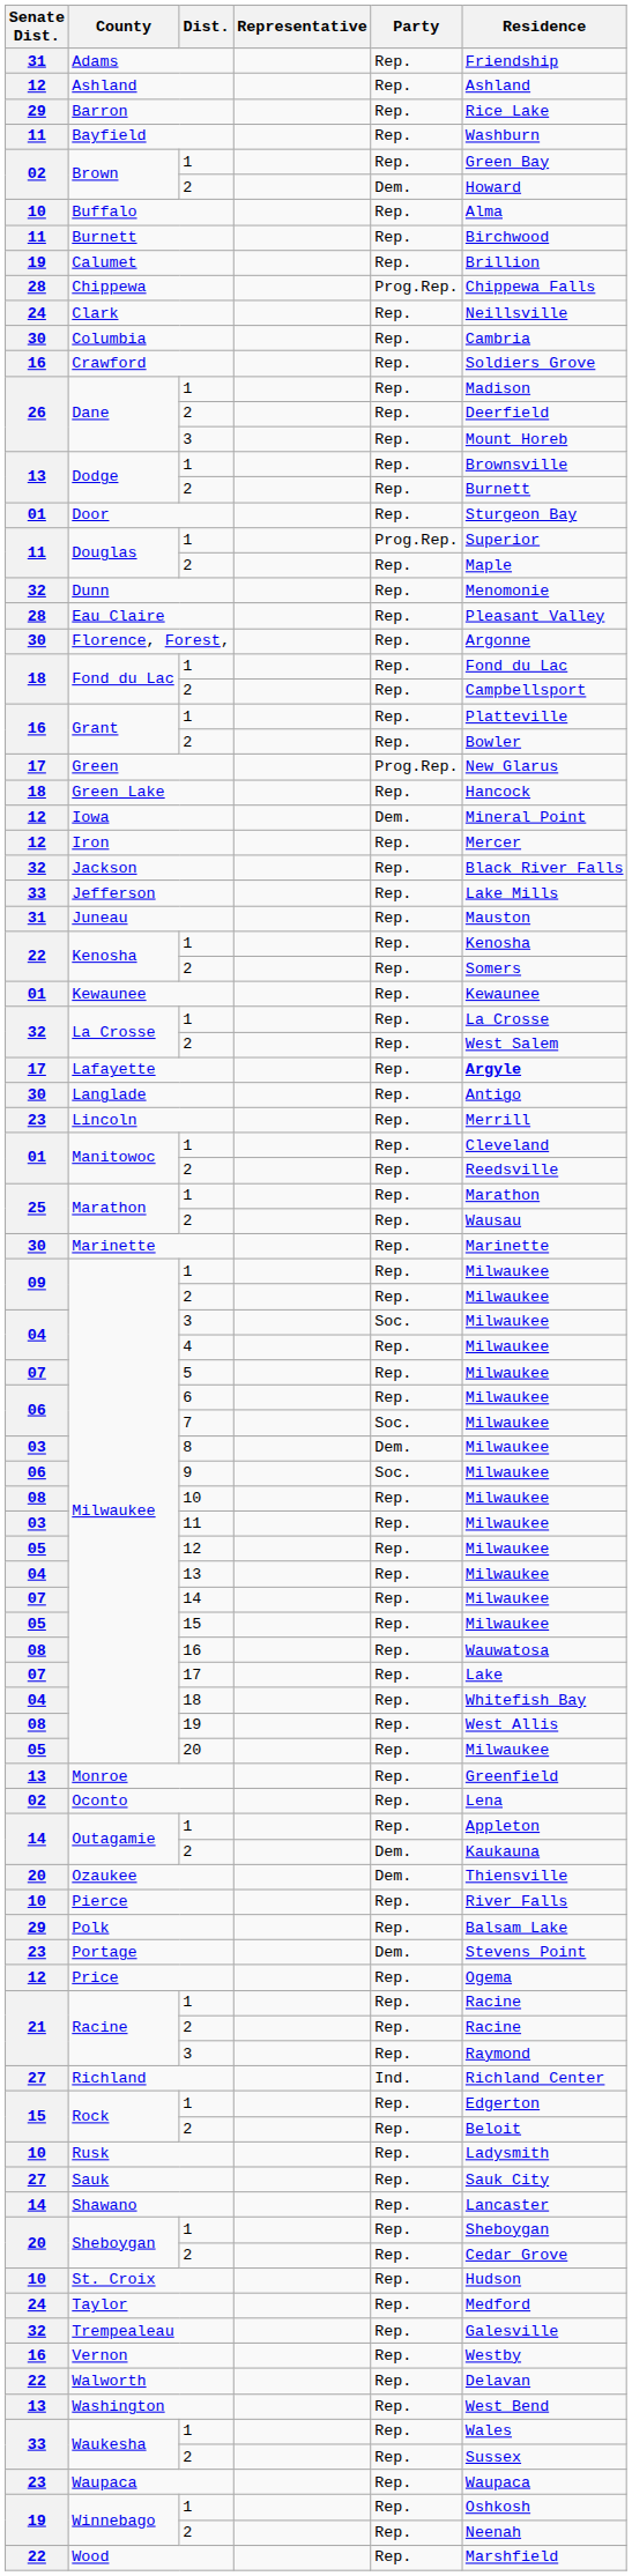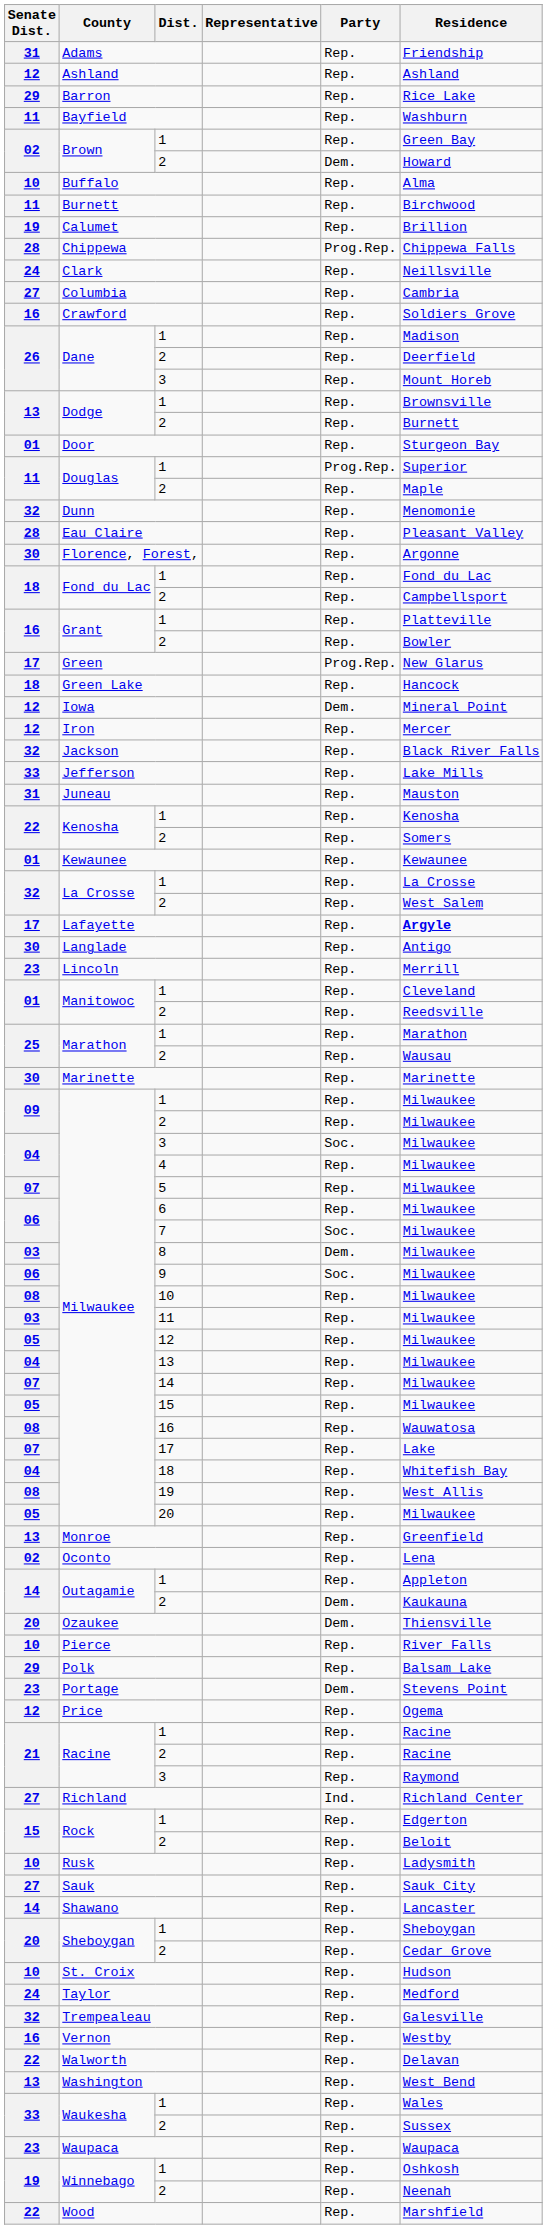 <table class="wikitable sortable">
 <tr>
 <th>Senate<br>Dist.</th>
 <th>County</th>
 <th>Dist.</th>
 <th>Representative</th>
 <th>Party</th>
 <th>Residence</th>
 </tr>
 <tr>
 <th><a href='#'>31</a></th>
 <td text-align="left" colspan="2"><a href='#'>Adams</a> </td>
 <td></td>
 <td>Rep.</td>
 <td><a href='#'>Friendship</a></td>
 </tr>
 <tr>
 <th><a href='#'>12</a></th>
 <td text-align="left" colspan="2"><a href='#'>Ashland</a></td>
 <td></td>
 <td>Rep.</td>
 <td><a href='#'>Ashland</a></td>
 </tr>
 <tr>
 <th><a href='#'>29</a></th>
 <td text-align="left" colspan="2"><a href='#'>Barron</a></td>
 <td></td>
 <td>Rep.</td>
 <td><a href='#'>Rice Lake</a></td>
 </tr>
 <tr>
 <th><a href='#'>11</a></th>
 <td text-align="left" colspan="2"><a href='#'>Bayfield</a></td>
 <td></td>
 <td>Rep.</td>
 <td><a href='#'>Washburn</a></td>
 </tr>
 <tr>
 <th rowspan="2"><a href='#'>02</a></th>
 <td text-align="left" rowspan="2"><a href='#'>Brown</a></td>
 <td>1</td>
 <td></td>
 <td>Rep.</td>
 <td><a href='#'>Green Bay</a></td>
 </tr>
 <tr>
 <td>2</td>
 <td></td>
 <td>Dem.</td>
 <td><a href='#'>Howard</a></td>
 </tr>
 <tr>
 <th><a href='#'>10</a></th>
 <td text-align="left" colspan="2"><a href='#'>Buffalo</a> </td>
 <td></td>
 <td>Rep.</td>
 <td><a href='#'>Alma</a></td>
 </tr>
 <tr>
 <th><a href='#'>11</a></th>
 <td text-align="left" colspan="2"><a href='#'>Burnett</a> </td>
 <td></td>
 <td>Rep.</td>
 <td><a href='#'>Birchwood</a></td>
 </tr>
 <tr>
 <th><a href='#'>19</a></th>
 <td text-align="left" colspan="2"><a href='#'>Calumet</a></td>
 <td></td>
 <td>Rep.</td>
 <td><a href='#'>Brillion</a></td>
 </tr>
 <tr>
 <th><a href='#'>28</a></th>
 <td text-align="left" colspan="2"><a href='#'>Chippewa</a></td>
 <td></td>
 <td>Prog.Rep.</td>
 <td><a href='#'>Chippewa Falls</a></td>
 </tr>
 <tr>
 <th><a href='#'>24</a></th>
 <td text-align="left" colspan="2"><a href='#'>Clark</a></td>
 <td></td>
 <td>Rep.</td>
 <td><a href='#'>Neillsville</a></td>
 </tr>
 <tr>
-<th><a href='#'>30</a></th>
+<th><a href='#'>27</a></th>
 <td text-align="left" colspan="2"><a href='#'>Columbia</a></td>
 <td></td>
 <td>Rep.</td>
 <td><a href='#'>Cambria</a></td>
 </tr>
 <tr>
 <th><a href='#'>16</a></th>
 <td text-align="left" colspan="2"><a href='#'>Crawford</a></td>
 <td></td>
 <td>Rep.</td>
 <td><a href='#'>Soldiers Grove</a></td>
 </tr>
 <tr>
 <th rowspan="3"><a href='#'>26</a></th>
 <td text-align="left" rowspan="3"><a href='#'>Dane</a></td>
 <td>1</td>
 <td></td>
 <td>Rep.</td>
 <td><a href='#'>Madison</a></td>
 </tr>
 <tr>
 <td>2</td>
 <td></td>
 <td>Rep.</td>
 <td><a href='#'>Deerfield</a></td>
 </tr>
 <tr>
 <td>3</td>
 <td></td>
 <td>Rep.</td>
 <td><a href='#'>Mount Horeb</a></td>
 </tr>
 <tr>
 <th rowspan="2"><a href='#'>13</a></th>
 <td text-align="left" rowspan="2"><a href='#'>Dodge</a></td>
 <td>1</td>
 <td></td>
 <td>Rep.</td>
 <td><a href='#'>Brownsville</a></td>
 </tr>
 <tr>
 <td>2</td>
 <td></td>
 <td>Rep.</td>
 <td><a href='#'>Burnett</a></td>
 </tr>
 <tr>
 <th><a href='#'>01</a></th>
 <td text-align="left" colspan="2"><a href='#'>Door</a></td>
 <td></td>
 <td>Rep.</td>
 <td><a href='#'>Sturgeon Bay</a></td>
 </tr>
 <tr>
 <th rowspan="2"><a href='#'>11</a></th>
 <td text-align="left" rowspan="2"><a href='#'>Douglas</a></td>
 <td>1</td>
 <td></td>
 <td>Prog.Rep.</td>
 <td><a href='#'>Superior</a></td>
 </tr>
 <tr>
 <td>2</td>
 <td></td>
 <td>Rep.</td>
 <td><a href='#'>Maple</a></td>
 </tr>
 <tr>
 <th><a href='#'>32</a></th>
 <td text-align="left" colspan="2"><a href='#'>Dunn</a></td>
 <td></td>
 <td>Rep.</td>
 <td><a href='#'>Menomonie</a></td>
 </tr>
 <tr>
 <th><a href='#'>28</a></th>
 <td text-align="left" colspan="2"><a href='#'>Eau Claire</a></td>
 <td></td>
 <td>Rep.</td>
 <td><a href='#'>Pleasant Valley</a></td>
 </tr>
 <tr>
 <th><a href='#'>30</a></th>
 <td text-align="left" colspan="2"><a href='#'>Florence</a>, <a href='#'>Forest</a>, </td>
 <td></td>
 <td>Rep.</td>
 <td><a href='#'>Argonne</a></td>
 </tr>
 <tr>
 <th rowspan="2"><a href='#'>18</a></th>
 <td text-align="left" rowspan="2"><a href='#'>Fond du Lac</a></td>
 <td>1</td>
 <td></td>
 <td>Rep.</td>
 <td><a href='#'>Fond du Lac</a></td>
 </tr>
 <tr>
 <td>2</td>
 <td></td>
 <td>Rep.</td>
 <td><a href='#'>Campbellsport</a></td>
 </tr>
 <tr>
 <th rowspan="2"><a href='#'>16</a></th>
 <td text-align="left" rowspan="2"><a href='#'>Grant</a></td>
 <td>1</td>
 <td></td>
 <td>Rep.</td>
 <td><a href='#'>Platteville</a></td>
 </tr>
 <tr>
 <td>2</td>
 <td></td>
 <td>Rep.</td>
 <td><a href='#'>Bowler</a></td>
 </tr>
 <tr>
 <th><a href='#'>17</a></th>
 <td text-align="left" colspan="2"><a href='#'>Green</a></td>
 <td></td>
 <td>Prog.Rep.</td>
 <td><a href='#'>New Glarus</a></td>
 </tr>
 <tr>
 <th><a href='#'>18</a></th>
 <td text-align="left" colspan="2"><a href='#'>Green Lake</a> </td>
 <td></td>
 <td>Rep.</td>
 <td><a href='#'>Hancock</a></td>
 </tr>
 <tr>
 <th><a href='#'>12</a></th>
 <td text-align="left" colspan="2"><a href='#'>Iowa</a></td>
 <td></td>
 <td>Dem.</td>
 <td><a href='#'>Mineral Point</a></td>
 </tr>
 <tr>
 <th><a href='#'>12</a></th>
 <td text-align="left" colspan="2"><a href='#'>Iron</a> </td>
 <td></td>
 <td>Rep.</td>
 <td><a href='#'>Mercer</a></td>
 </tr>
 <tr>
 <th><a href='#'>32</a></th>
 <td text-align="left" colspan="2"><a href='#'>Jackson</a></td>
 <td></td>
 <td>Rep.</td>
 <td><a href='#'>Black River Falls</a></td>
 </tr>
 <tr>
 <th><a href='#'>33</a></th>
 <td text-align="left" colspan="2"><a href='#'>Jefferson</a></td>
 <td></td>
 <td>Rep.</td>
 <td><a href='#'>Lake Mills</a></td>
 </tr>
 <tr>
 <th><a href='#'>31</a></th>
 <td text-align="left" colspan="2"><a href='#'>Juneau</a></td>
 <td></td>
 <td>Rep.</td>
 <td><a href='#'>Mauston</a></td>
 </tr>
 <tr>
 <th rowspan="2"><a href='#'>22</a></th>
 <td text-align="left" rowspan="2"><a href='#'>Kenosha</a></td>
 <td>1</td>
 <td></td>
 <td>Rep.</td>
 <td><a href='#'>Kenosha</a></td>
 </tr>
 <tr>
 <td>2</td>
 <td></td>
 <td>Rep.</td>
 <td><a href='#'>Somers</a></td>
 </tr>
 <tr>
 <th><a href='#'>01</a></th>
 <td text-align="left" colspan="2"><a href='#'>Kewaunee</a></td>
 <td></td>
 <td>Rep.</td>
 <td><a href='#'>Kewaunee</a></td>
 </tr>
 <tr>
 <th rowspan="2"><a href='#'>32</a></th>
 <td text-align="left" rowspan="2"><a href='#'>La Crosse</a></td>
 <td>1</td>
 <td></td>
 <td>Rep.</td>
 <td><a href='#'>La Crosse</a></td>
 </tr>
 <tr>
 <td>2</td>
 <td></td>
 <td>Rep.</td>
 <td><a href='#'>West Salem</a></td>
 </tr>
 <tr>
 <th><a href='#'>17</a></th>
 <td text-align="left" colspan="2"><a href='#'>Lafayette</a></td>
 <td></td>
 <td>Rep.</td>
 <td><strong><a href='#'>Argyle</a></strong></td>
 </tr>
 <tr>
 <th><a href='#'>30</a></th>
 <td text-align="left" colspan="2"><a href='#'>Langlade</a></td>
 <td></td>
 <td>Rep.</td>
 <td><a href='#'>Antigo</a></td>
 </tr>
 <tr>
 <th><a href='#'>23</a></th>
 <td text-align="left" colspan="2"><a href='#'>Lincoln</a></td>
 <td></td>
 <td>Rep.</td>
 <td><a href='#'>Merrill</a></td>
 </tr>
 <tr>
 <th rowspan="2"><a href='#'>01</a></th>
 <td rowspan="2" text-align="left"><a href='#'>Manitowoc</a></td>
 <td>1</td>
 <td></td>
 <td>Rep.</td>
 <td><a href='#'>Cleveland</a></td>
 </tr>
 <tr>
 <td>2</td>
 <td></td>
 <td>Rep.</td>
 <td><a href='#'>Reedsville</a></td>
 </tr>
 <tr>
 <th rowspan="2"><a href='#'>25</a></th>
 <td text-align="left" rowspan="2"><a href='#'>Marathon</a></td>
 <td>1</td>
 <td></td>
 <td>Rep.</td>
 <td><a href='#'>Marathon</a></td>
 </tr>
 <tr>
 <td>2</td>
 <td></td>
 <td>Rep.</td>
 <td><a href='#'>Wausau</a></td>
 </tr>
 <tr>
 <th><a href='#'>30</a></th>
 <td text-align="left" colspan="2"><a href='#'>Marinette</a></td>
 <td></td>
 <td>Rep.</td>
 <td><a href='#'>Marinette</a></td>
 </tr>
 <tr>
 <th rowspan="2"><a href='#'>09</a></th>
 <td text-align="left" rowspan="20"><a href='#'>Milwaukee</a></td>
 <td>1</td>
 <td></td>
 <td>Rep.</td>
 <td><a href='#'>Milwaukee</a></td>
 </tr>
 <tr>
 <td>2</td>
 <td></td>
 <td>Rep.</td>
 <td><a href='#'>Milwaukee</a></td>
 </tr>
 <tr>
 <th rowspan="2"><a href='#'>04</a></th>
 <td>3</td>
 <td></td>
 <td>Soc.</td>
 <td><a href='#'>Milwaukee</a></td>
 </tr>
 <tr>
 <td>4</td>
 <td></td>
 <td>Rep.</td>
 <td><a href='#'>Milwaukee</a></td>
 </tr>
 <tr>
 <th><a href='#'>07</a></th>
 <td>5</td>
 <td></td>
 <td>Rep.</td>
 <td><a href='#'>Milwaukee</a></td>
 </tr>
 <tr>
 <th rowspan="2"><a href='#'>06</a></th>
 <td>6</td>
 <td></td>
 <td>Rep.</td>
 <td><a href='#'>Milwaukee</a></td>
 </tr>
 <tr>
 <td>7</td>
 <td></td>
 <td>Soc.</td>
 <td><a href='#'>Milwaukee</a></td>
 </tr>
 <tr>
 <th><a href='#'>03</a></th>
 <td>8</td>
 <td></td>
 <td>Dem.</td>
 <td><a href='#'>Milwaukee</a></td>
 </tr>
 <tr>
 <th><a href='#'>06</a></th>
 <td>9</td>
 <td></td>
 <td>Soc.</td>
 <td><a href='#'>Milwaukee</a></td>
 </tr>
 <tr>
 <th><a href='#'>08</a></th>
 <td>10</td>
 <td></td>
 <td>Rep.</td>
 <td><a href='#'>Milwaukee</a></td>
 </tr>
 <tr>
 <th><a href='#'>03</a></th>
 <td>11</td>
 <td></td>
 <td>Rep.</td>
 <td><a href='#'>Milwaukee</a></td>
 </tr>
 <tr>
 <th><a href='#'>05</a></th>
 <td>12</td>
 <td></td>
 <td>Rep.</td>
 <td><a href='#'>Milwaukee</a></td>
 </tr>
 <tr>
 <th><a href='#'>04</a></th>
 <td>13</td>
 <td></td>
 <td>Rep.</td>
 <td><a href='#'>Milwaukee</a></td>
 </tr>
 <tr>
 <th><a href='#'>07</a></th>
 <td>14</td>
 <td></td>
 <td>Rep.</td>
 <td><a href='#'>Milwaukee</a></td>
 </tr>
 <tr>
 <th><a href='#'>05</a></th>
 <td>15</td>
 <td></td>
 <td>Rep.</td>
 <td><a href='#'>Milwaukee</a></td>
 </tr>
 <tr>
 <th><a href='#'>08</a></th>
 <td>16</td>
 <td></td>
 <td>Rep.</td>
 <td><a href='#'>Wauwatosa</a></td>
 </tr>
 <tr>
 <th><a href='#'>07</a></th>
 <td>17</td>
 <td></td>
 <td>Rep.</td>
 <td><a href='#'>Lake</a></td>
 </tr>
 <tr>
 <th><a href='#'>04</a></th>
 <td>18</td>
 <td></td>
 <td>Rep.</td>
 <td><a href='#'>Whitefish Bay</a></td>
 </tr>
 <tr>
 <th><a href='#'>08</a></th>
 <td>19</td>
 <td></td>
 <td>Rep.</td>
 <td><a href='#'>West Allis</a></td>
 </tr>
 <tr>
 <th><a href='#'>05</a></th>
 <td>20</td>
 <td></td>
 <td>Rep.</td>
 <td><a href='#'>Milwaukee</a></td>
 </tr>
 <tr>
 <th><a href='#'>13</a></th>
 <td text-align="left" colspan="2"><a href='#'>Monroe</a></td>
 <td></td>
 <td>Rep.</td>
 <td><a href='#'>Greenfield</a></td>
 </tr>
 <tr>
 <th><a href='#'>02</a></th>
 <td text-align="left" colspan="2"><a href='#'>Oconto</a></td>
 <td></td>
 <td>Rep.</td>
 <td><a href='#'>Lena</a></td>
 </tr>
 <tr>
 <th rowspan="2"><a href='#'>14</a></th>
 <td text-align="left" rowspan="2"><a href='#'>Outagamie</a></td>
 <td>1</td>
 <td></td>
 <td>Rep.</td>
 <td><a href='#'>Appleton</a></td>
 </tr>
 <tr>
 <td>2</td>
 <td></td>
 <td>Dem.</td>
 <td><a href='#'>Kaukauna</a></td>
 </tr>
 <tr>
 <th><a href='#'>20</a></th>
 <td text-align="left" colspan="2"><a href='#'>Ozaukee</a></td>
 <td></td>
 <td>Dem.</td>
 <td><a href='#'>Thiensville</a></td>
 </tr>
 <tr>
 <th><a href='#'>10</a></th>
 <td text-align="left" colspan="2"><a href='#'>Pierce</a></td>
 <td></td>
 <td>Rep.</td>
 <td><a href='#'>River Falls</a></td>
 </tr>
 <tr>
 <th><a href='#'>29</a></th>
 <td text-align="left" colspan="2"><a href='#'>Polk</a></td>
 <td></td>
 <td>Rep.</td>
 <td><a href='#'>Balsam Lake</a></td>
 </tr>
 <tr>
 <th><a href='#'>23</a></th>
 <td text-align="left" colspan="2"><a href='#'>Portage</a></td>
 <td></td>
 <td>Dem.</td>
 <td><a href='#'>Stevens Point</a></td>
 </tr>
 <tr>
 <th><a href='#'>12</a></th>
 <td text-align="left" colspan="2"><a href='#'>Price</a></td>
 <td></td>
 <td>Rep.</td>
 <td><a href='#'>Ogema</a></td>
 </tr>
 <tr>
 <th rowspan="3"><a href='#'>21</a></th>
 <td text-align="left" rowspan="3"><a href='#'>Racine</a></td>
 <td>1</td>
 <td></td>
 <td>Rep.</td>
 <td><a href='#'>Racine</a></td>
 </tr>
 <tr>
 <td>2</td>
 <td></td>
 <td>Rep.</td>
 <td><a href='#'>Racine</a></td>
 </tr>
 <tr>
 <td>3</td>
 <td></td>
 <td>Rep.</td>
 <td><a href='#'>Raymond</a></td>
 </tr>
 <tr>
 <th><a href='#'>27</a></th>
 <td text-align="left" colspan="2"><a href='#'>Richland</a></td>
 <td></td>
 <td>Ind.</td>
 <td><a href='#'>Richland Center</a></td>
 </tr>
 <tr>
 <th rowspan="2"><a href='#'>15</a></th>
 <td text-align="left" rowspan="2"><a href='#'>Rock</a></td>
 <td>1</td>
 <td></td>
 <td>Rep.</td>
 <td><a href='#'>Edgerton</a></td>
 </tr>
 <tr>
 <td>2</td>
 <td></td>
 <td>Rep.</td>
 <td><a href='#'>Beloit</a></td>
 </tr>
 <tr>
 <th><a href='#'>10</a></th>
 <td text-align="left" colspan="2"><a href='#'>Rusk</a> </td>
 <td></td>
 <td>Rep.</td>
 <td><a href='#'>Ladysmith</a></td>
 </tr>
 <tr>
 <th><a href='#'>27</a></th>
 <td text-align="left" colspan="2"><a href='#'>Sauk</a></td>
 <td></td>
 <td>Rep.</td>
 <td><a href='#'>Sauk City</a></td>
 </tr>
 <tr>
 <th><a href='#'>14</a></th>
 <td text-align="left" colspan="2"><a href='#'>Shawano</a></td>
 <td></td>
 <td>Rep.</td>
 <td><a href='#'>Lancaster</a></td>
 </tr>
 <tr>
 <th rowspan="2"><a href='#'>20</a></th>
 <td text-align="left" rowspan="2"><a href='#'>Sheboygan</a></td>
 <td>1</td>
 <td></td>
 <td>Rep.</td>
 <td><a href='#'>Sheboygan</a></td>
 </tr>
 <tr>
 <td>2</td>
 <td></td>
 <td>Rep.</td>
 <td><a href='#'>Cedar Grove</a></td>
 </tr>
 <tr>
 <th><a href='#'>10</a></th>
 <td text-align="left" colspan="2"><a href='#'>St. Croix</a></td>
 <td></td>
 <td>Rep.</td>
 <td><a href='#'>Hudson</a></td>
 </tr>
 <tr>
 <th><a href='#'>24</a></th>
 <td text-align="left" colspan="2"><a href='#'>Taylor</a></td>
 <td></td>
 <td>Rep.</td>
 <td><a href='#'>Medford</a></td>
 </tr>
 <tr>
 <th><a href='#'>32</a></th>
 <td text-align="left" colspan="2"><a href='#'>Trempealeau</a></td>
 <td></td>
 <td>Rep.</td>
 <td><a href='#'>Galesville</a></td>
 </tr>
 <tr>
 <th><a href='#'>16</a></th>
 <td text-align="left" colspan="2"><a href='#'>Vernon</a></td>
 <td></td>
 <td>Rep.</td>
 <td><a href='#'>Westby</a></td>
 </tr>
 <tr>
 <th><a href='#'>22</a></th>
 <td text-align="left" colspan="2"><a href='#'>Walworth</a></td>
 <td></td>
 <td>Rep.</td>
 <td><a href='#'>Delavan</a></td>
 </tr>
 <tr>
 <th><a href='#'>13</a></th>
 <td text-align="left" colspan="2"><a href='#'>Washington</a></td>
 <td></td>
 <td>Rep.</td>
 <td><a href='#'>West Bend</a></td>
 </tr>
 <tr>
 <th rowspan="2"><a href='#'>33</a></th>
 <td text-align="left" rowspan="2"><a href='#'>Waukesha</a></td>
 <td>1</td>
 <td></td>
 <td>Rep.</td>
 <td><a href='#'>Wales</a></td>
 </tr>
 <tr>
 <td>2</td>
 <td></td>
 <td>Rep.</td>
 <td><a href='#'>Sussex</a></td>
 </tr>
 <tr>
 <th><a href='#'>23</a></th>
 <td text-align="left" colspan="2"><a href='#'>Waupaca</a></td>
 <td></td>
 <td>Rep.</td>
 <td><a href='#'>Waupaca</a></td>
 </tr>
 <tr>
 <th rowspan="2"><a href='#'>19</a></th>
 <td text-align="left" rowspan="2"><a href='#'>Winnebago</a></td>
 <td>1</td>
 <td></td>
 <td>Rep.</td>
 <td><a href='#'>Oshkosh</a></td>
 </tr>
 <tr>
 <td>2</td>
 <td></td>
 <td>Rep.</td>
 <td><a href='#'>Neenah</a></td>
 </tr>
 <tr>
 <th><a href='#'>22</a></th>
 <td text-align="left" colspan="2"><a href='#'>Wood</a></td>
 <td></td>
 <td>Rep.</td>
 <td><a href='#'>Marshfield</a></td>
 </tr>
 </table>
